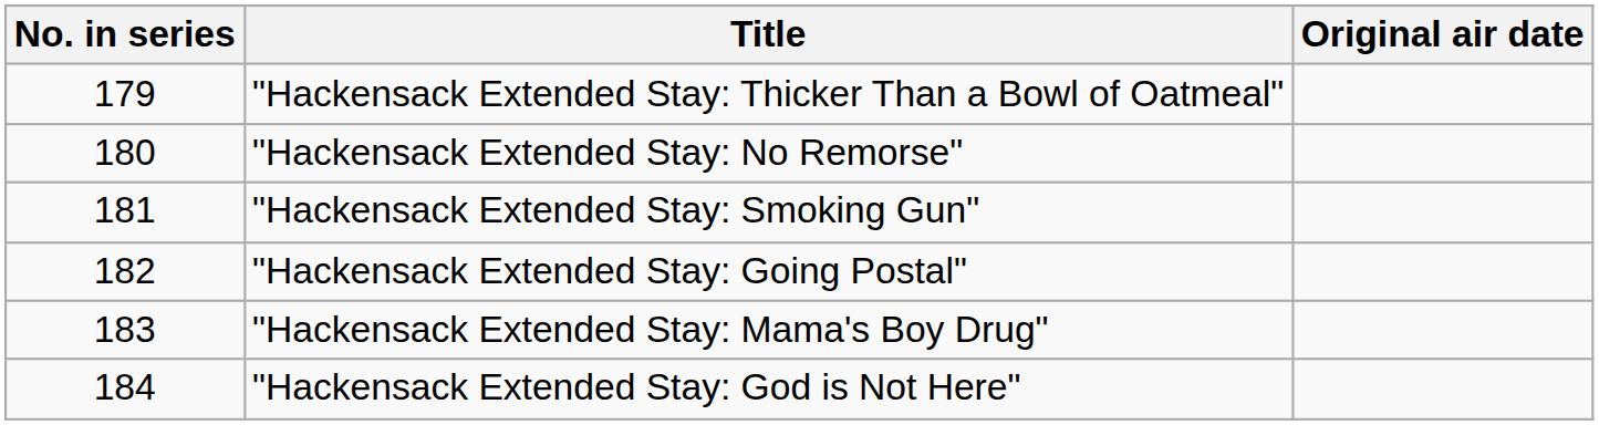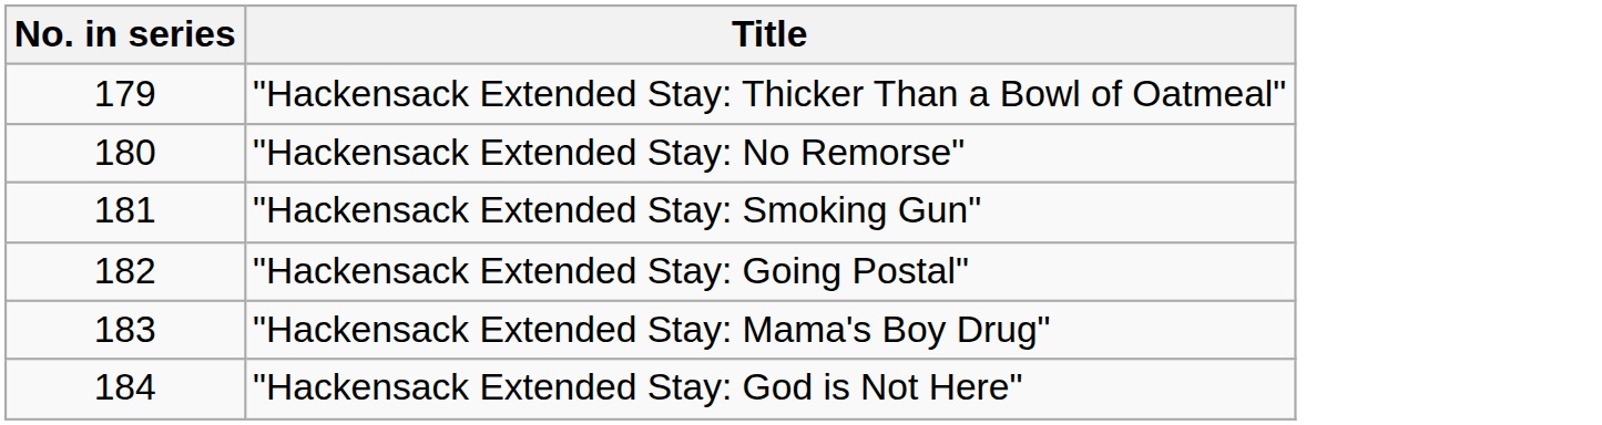 <table class="wikitable plainrowheaders" style="text-align:center">
 <tr>
 <th scope="col">No. in series</th>
 <th scope="col">Title</th>
-<th scope="col">Original air date</th>
 </tr>
 <tr>
 <td scope="row">179</td>
 <td style="text-align:left">"Hackensack Extended Stay: Thicker Than a Bowl of Oatmeal"</td>
-<td></td>
 </tr>
 <tr>
 <td scope="row">180</td>
 <td style="text-align:left">"Hackensack Extended Stay: No Remorse"</td>
-<td></td>
 </tr>
 <tr>
 <td scope="row">181</td>
 <td style="text-align:left">"Hackensack Extended Stay: Smoking Gun"</td>
-<td></td>
 </tr>
 <tr>
 <td scope="row">182</td>
 <td style="text-align:left">"Hackensack Extended Stay: Going Postal"</td>
-<td></td>
 </tr>
 <tr>
 <td scope="row">183</td>
 <td style="text-align:left">"Hackensack Extended Stay: Mama's Boy Drug"</td>
-<td></td>
 </tr>
 <tr>
 <td scope="row">184</td>
 <td style="text-align:left">"Hackensack Extended Stay: God is Not Here"</td>
-<td></td>
 </tr>
 </table>
